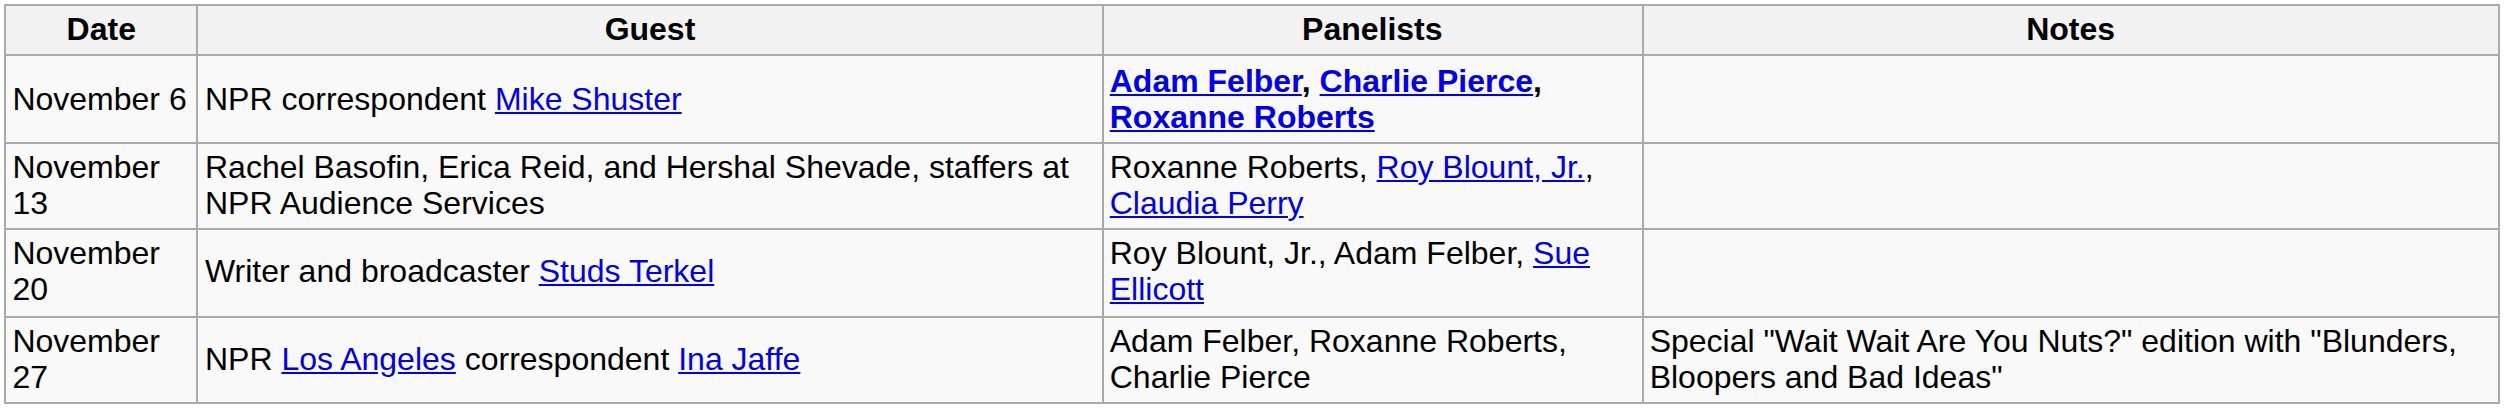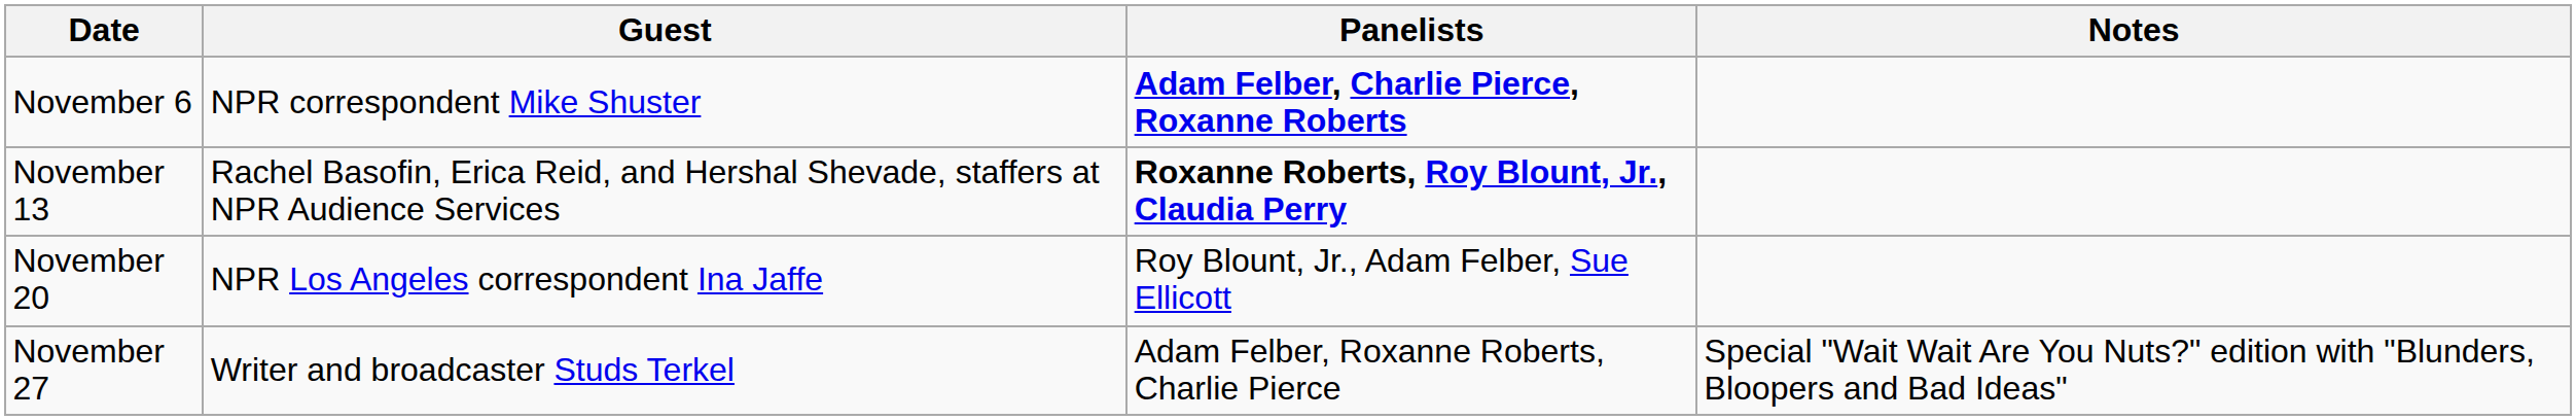 <table class="wikitable">
 <tr>
 <th>Date</th>
 <th>Guest</th>
 <th>Panelists</th>
 <th>Notes</th>
 </tr>
 <tr>
 <td>November 6</td>
 <td>NPR correspondent <a href='#'>Mike Shuster</a></td>
 <td><strong><a href='#'>Adam Felber</a>, <a href='#'>Charlie Pierce</a>, <a href='#'>Roxanne Roberts</a></strong></td>
 <td></td>
 </tr>
 <tr>
 <td>November 13</td>
 <td>Rachel Basofin, Erica Reid, and Hershal Shevade, staffers at NPR Audience Services</td>
-<td>Roxanne Roberts, <a href='#'>Roy Blount, Jr.</a>, <a href='#'>Claudia Perry</a></td>
+<td><strong>Roxanne Roberts, <a href='#'>Roy Blount, Jr.</a>, <a href='#'>Claudia Perry</a></strong></td>
 <td></td>
 </tr>
 <tr>
 <td>November 20</td>
-<td>Writer and broadcaster <a href='#'>Studs Terkel</a></td>
+<td>NPR <a href='#'>Los Angeles</a> correspondent <a href='#'>Ina Jaffe</a></td>
 <td>Roy Blount, Jr., Adam Felber, <a href='#'>Sue Ellicott</a></td>
 <td></td>
 </tr>
 <tr>
 <td>November 27</td>
-<td>NPR <a href='#'>Los Angeles</a> correspondent <a href='#'>Ina Jaffe</a></td>
+<td>Writer and broadcaster <a href='#'>Studs Terkel</a></td>
 <td>Adam Felber, Roxanne Roberts, Charlie Pierce</td>
 <td>Special "Wait Wait Are You Nuts?" edition with "Blunders, Bloopers and Bad Ideas"</td>
 </tr>
 </table>
